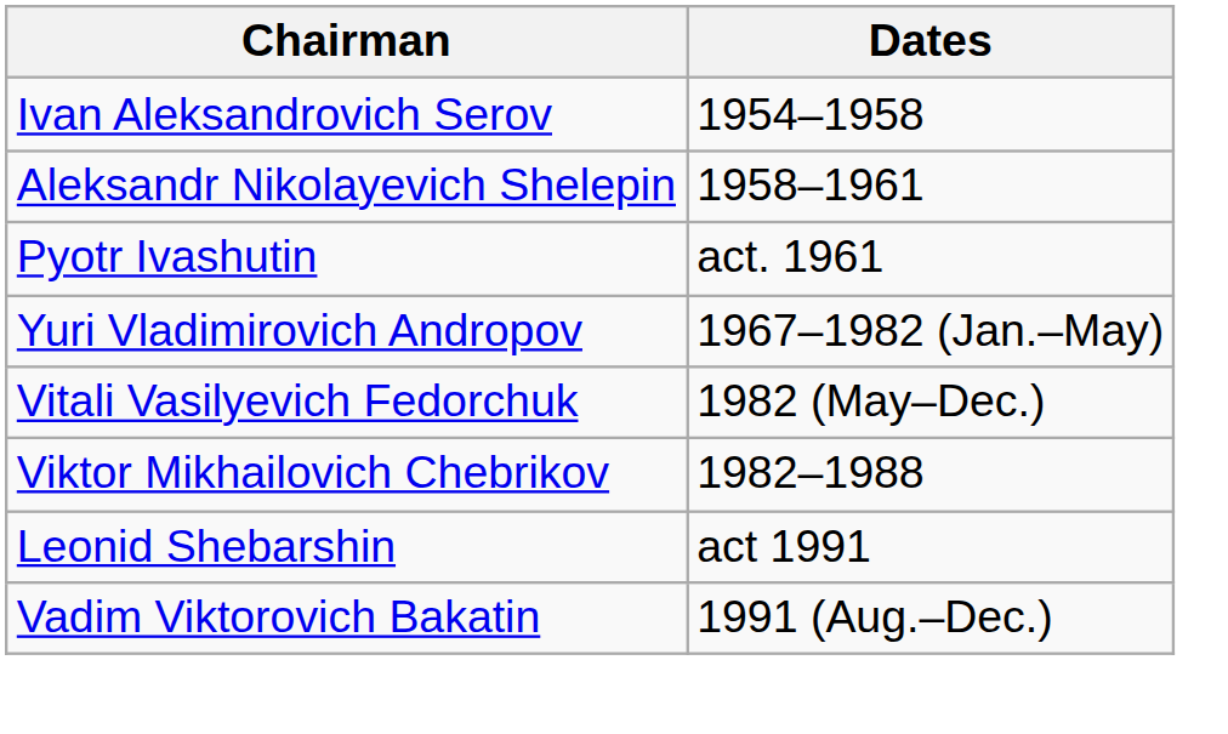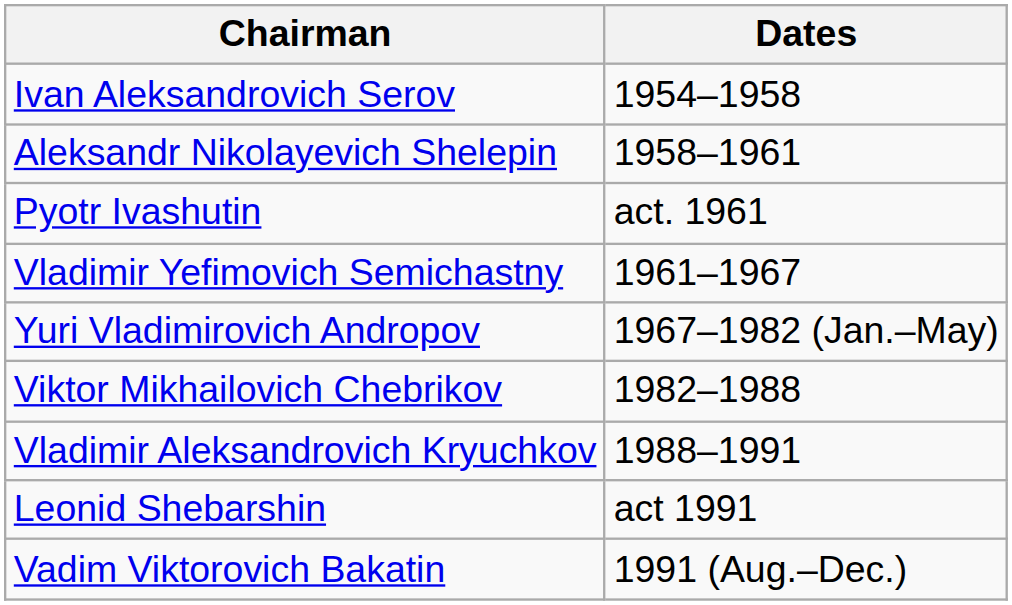 <table class="wikitable">
 <tr>
 <th>Chairman</th>
 <th>Dates</th>
 </tr>
 <tr>
 <td><a href='#'>Ivan Aleksandrovich Serov</a></td>
 <td>1954–1958</td>
 </tr>
 <tr>
 <td><a href='#'>Aleksandr Nikolayevich Shelepin</a></td>
 <td>1958–1961</td>
 </tr>
 <tr>
 <td><a href='#'>Pyotr Ivashutin</a></td>
 <td>act. 1961</td>
 </tr>
 <tr>
+<td><a href='#'>Vladimir Yefimovich Semichastny</a></td>
+<td>1961–1967</td>
+</tr>
+<tr>
 <td><a href='#'>Yuri Vladimirovich Andropov</a></td>
 <td>1967–1982 (Jan.–May)</td>
 </tr>
 <tr>
-<td><a href='#'>Vitali Vasilyevich Fedorchuk</a></td>
-<td>1982 (May–Dec.)</td>
+<td><a href='#'>Viktor Mikhailovich Chebrikov</a></td>
+<td>1982–1988</td>
 </tr>
 <tr>
-<td><a href='#'>Viktor Mikhailovich Chebrikov</a></td>
-<td>1982–1988</td>
+<td><a href='#'>Vladimir Aleksandrovich Kryuchkov</a></td>
+<td>1988–1991</td>
 </tr>
 <tr>
 <td><a href='#'>Leonid Shebarshin</a></td>
 <td>act 1991</td>
 </tr>
 <tr>
 <td><a href='#'>Vadim Viktorovich Bakatin</a></td>
 <td>1991 (Aug.–Dec.)</td>
 </tr>
 </table>
